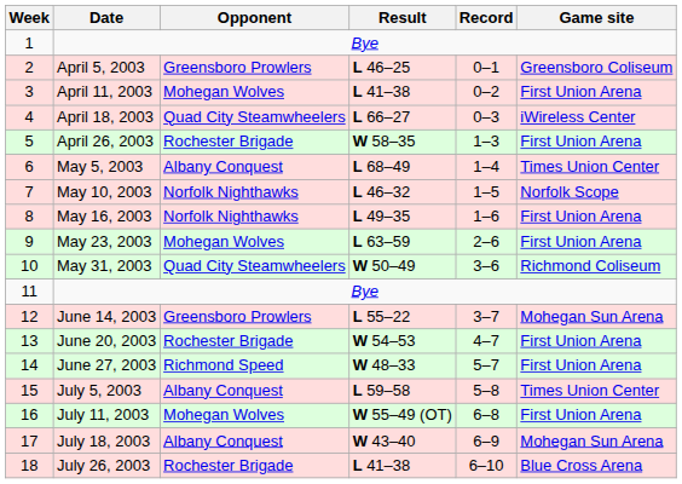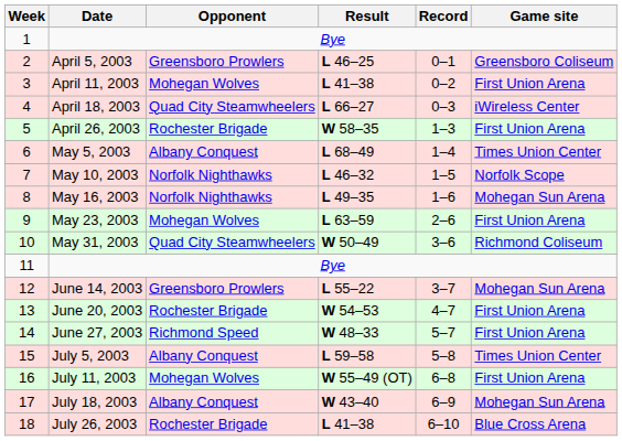 <table class="wikitable" align="center">
 <tr>
 <th>Week</th>
 <th>Date</th>
 <th>Opponent</th>
 <th>Result</th>
 <th>Record</th>
 <th>Game site</th>
 </tr>
 <tr>
 <td align="center">1</td>
 <td colspan="5" align="center"><em><a href='#'>Bye</a></em></td>
 </tr>
 <tr style="background: #ffdddd;">
 <td align="center">2</td>
 <td>April 5, 2003</td>
 <td><a href='#'>Greensboro Prowlers</a></td>
 <td><strong>L</strong> 46–25</td>
 <td align="center">0–1</td>
 <td><a href='#'>Greensboro Coliseum</a></td>
 </tr>
 <tr style="background: #ffdddd;">
 <td align="center">3</td>
 <td>April 11, 2003</td>
 <td><a href='#'>Mohegan Wolves</a></td>
 <td><strong>L</strong> 41–38</td>
 <td align="center">0–2</td>
 <td><a href='#'>First Union Arena</a></td>
 </tr>
 <tr style="background: #ffdddd;">
 <td align="center">4</td>
 <td>April 18, 2003</td>
 <td><a href='#'>Quad City Steamwheelers</a></td>
 <td><strong>L</strong> 66–27</td>
 <td align="center">0–3</td>
 <td><a href='#'>iWireless Center</a></td>
 </tr>
 <tr style="background: #ddffdd;">
 <td align="center">5</td>
 <td>April 26, 2003</td>
 <td><a href='#'>Rochester Brigade</a></td>
 <td><strong>W</strong> 58–35</td>
 <td align="center">1–3</td>
 <td><a href='#'>First Union Arena</a></td>
 </tr>
 <tr style="background: #ffdddd;">
 <td align="center">6</td>
 <td>May 5, 2003</td>
 <td><a href='#'>Albany Conquest</a></td>
 <td><strong>L</strong> 68–49</td>
 <td align="center">1–4</td>
 <td><a href='#'>Times Union Center</a></td>
 </tr>
 <tr style="background: #ffdddd;">
 <td align="center">7</td>
 <td>May 10, 2003</td>
 <td><a href='#'>Norfolk Nighthawks</a></td>
 <td><strong>L</strong> 46–32</td>
 <td align="center">1–5</td>
 <td><a href='#'>Norfolk Scope</a></td>
 </tr>
 <tr style="background: #ffdddd;">
 <td align="center">8</td>
 <td>May 16, 2003</td>
 <td><a href='#'>Norfolk Nighthawks</a></td>
 <td><strong>L</strong> 49–35</td>
 <td align="center">1–6</td>
-<td><a href='#'>First Union Arena</a></td>
+<td><a href='#'>Mohegan Sun Arena</a></td>
 </tr>
 <tr style="background: #ddffdd;">
 <td align="center">9</td>
 <td>May 23, 2003</td>
 <td><a href='#'>Mohegan Wolves</a></td>
 <td><strong>L</strong> 63–59</td>
 <td align="center">2–6</td>
 <td><a href='#'>First Union Arena</a></td>
 </tr>
 <tr style="background: #ddffdd;">
 <td align="center">10</td>
 <td>May 31, 2003</td>
 <td><a href='#'>Quad City Steamwheelers</a></td>
 <td><strong>W</strong> 50–49</td>
 <td align="center">3–6</td>
 <td><a href='#'>Richmond Coliseum</a></td>
 </tr>
 <tr>
 <td align="center">11</td>
 <td colspan="5" align="center"><em><a href='#'>Bye</a></em></td>
 </tr>
 <tr style="background: #ffdddd;">
 <td align="center">12</td>
 <td>June 14, 2003</td>
 <td><a href='#'>Greensboro Prowlers</a></td>
 <td><strong>L</strong> 55–22</td>
 <td align="center">3–7</td>
 <td><a href='#'>Mohegan Sun Arena</a></td>
 </tr>
 <tr style="background: #ddffdd;">
 <td align="center">13</td>
 <td>June 20, 2003</td>
 <td><a href='#'>Rochester Brigade</a></td>
 <td><strong>W</strong> 54–53</td>
 <td align="center">4–7</td>
 <td><a href='#'>First Union Arena</a></td>
 </tr>
 <tr style="background: #ddffdd;">
 <td align="center">14</td>
 <td>June 27, 2003</td>
 <td><a href='#'>Richmond Speed</a></td>
 <td><strong>W</strong> 48–33</td>
 <td align="center">5–7</td>
 <td><a href='#'>First Union Arena</a></td>
 </tr>
 <tr style="background: #ffdddd;">
 <td align="center">15</td>
 <td>July 5, 2003</td>
 <td><a href='#'>Albany Conquest</a></td>
 <td><strong>L</strong> 59–58</td>
 <td align="center">5–8</td>
 <td><a href='#'>Times Union Center</a></td>
 </tr>
 <tr style="background: #ddffdd;">
 <td align="center">16</td>
 <td>July 11, 2003</td>
 <td><a href='#'>Mohegan Wolves</a></td>
 <td><strong>W</strong> 55–49 (OT)</td>
 <td align="center">6–8</td>
 <td><a href='#'>First Union Arena</a></td>
 </tr>
 <tr style="background: #ffdddd;">
 <td align="center">17</td>
 <td>July 18, 2003</td>
 <td><a href='#'>Albany Conquest</a></td>
 <td><strong>W</strong> 43–40</td>
 <td align="center">6–9</td>
 <td><a href='#'>Mohegan Sun Arena</a></td>
 </tr>
 <tr style="background: #ffdddd;">
 <td align="center">18</td>
 <td>July 26, 2003</td>
 <td><a href='#'>Rochester Brigade</a></td>
 <td><strong>L</strong> 41–38</td>
 <td align="center">6–10</td>
 <td><a href='#'>Blue Cross Arena</a></td>
 </tr>
 </table>
